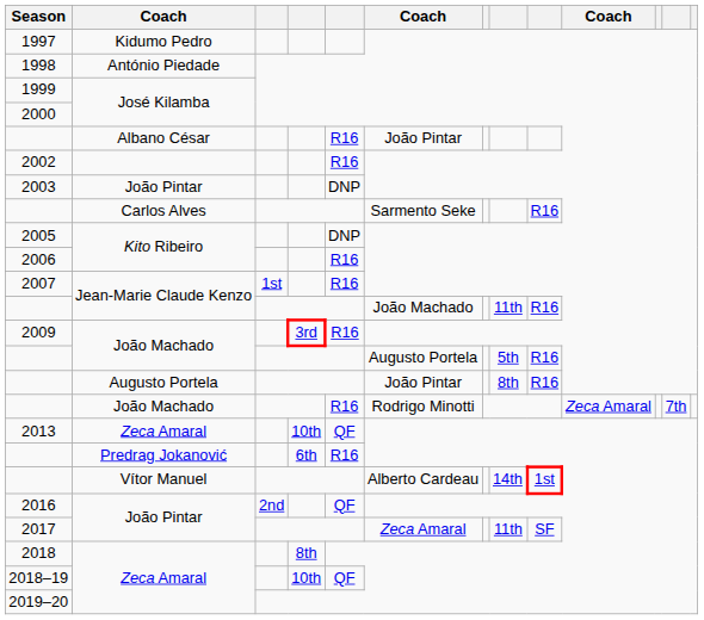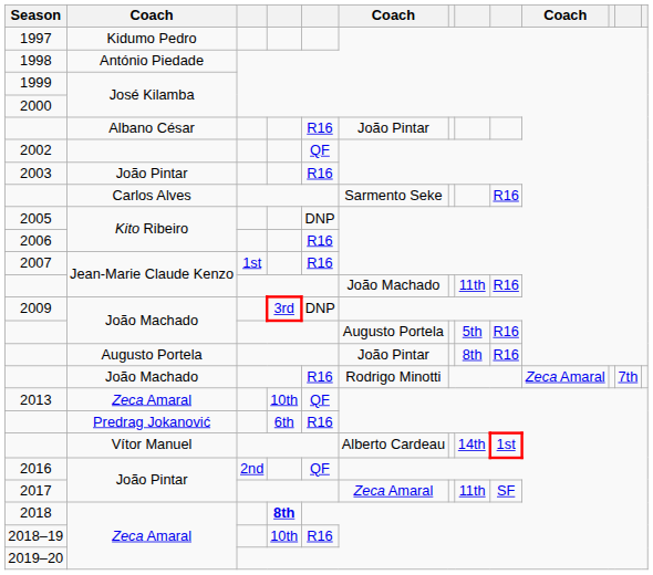 <table class="wikitable" style="text-align:center;">
 <tr>
 <th>Season</th>
 <th>Coach</th>
 <th></th>
 <th></th>
 <th></th>
 <th>Coach</th>
 <th></th>
 <th></th>
 <th></th>
 <th>Coach</th>
 <th></th>
 <th></th>
 <th></th>
 </tr>
 <tr>
 <td>1997</td>
 <td> Kidumo Pedro</td>
 <td></td>
 <td></td>
 <td></td>
 </tr>
 <tr>
 <td>1998</td>
 <td> António Piedade</td>
 </tr>
 <tr>
 <td>1999</td>
 <td rowspan=2> José Kilamba</td>
 </tr>
 <tr>
 <td>2000</td>
 </tr>
 <tr>
 <td></td>
 <td> Albano César</td>
 <td></td>
 <td></td>
 <td><a href='#'>R16</a></td>
 <td> João Pintar</td>
 <td></td>
 <td></td>
 <td></td>
 </tr>
 <tr>
 <td>2002</td>
 <td></td>
 <td></td>
 <td></td>
-<td><a href='#'>R16</a></td>
+<td><a href='#'>QF</a></td>
 </tr>
 <tr>
 <td>2003</td>
 <td> João Pintar</td>
 <td></td>
 <td></td>
-<td>DNP</td>
+<td><a href='#'>R16</a></td>
 </tr>
 <tr>
 <td></td>
 <td> Carlos Alves</td>
 <td colspan=3></td>
 <td> Sarmento Seke</td>
 <td></td>
 <td></td>
 <td><a href='#'>R16</a></td>
 </tr>
 <tr>
 <td>2005</td>
 <td rowspan=2> <em>Kito</em> Ribeiro</td>
 <td></td>
 <td></td>
 <td>DNP</td>
 </tr>
 <tr>
 <td>2006</td>
 <td></td>
 <td></td>
 <td><a href='#'>R16</a></td>
 </tr>
 <tr>
 <td>2007</td>
 <td rowspan=2> Jean-Marie Claude Kenzo</td>
 <td><a href='#'>1st</a></td>
 <td></td>
 <td><a href='#'>R16</a></td>
 </tr>
 <tr>
 <td></td>
 <td colspan=3></td>
 <td> João Machado</td>
 <td></td>
 <td><a href='#'>11th</a></td>
 <td><a href='#'>R16</a></td>
 </tr>
 <tr>
 <td>2009</td>
 <td rowspan=2> João Machado</td>
 <td></td>
 <td style="border:3px solid red"><a href='#'>3rd</a></td>
-<td><a href='#'>R16</a></td>
+<td>DNP</td>
 </tr>
 <tr>
 <td></td>
 <td colspan=3></td>
 <td> Augusto Portela</td>
 <td></td>
 <td><a href='#'>5th</a></td>
 <td><a href='#'>R16</a></td>
 </tr>
 <tr>
 <td></td>
 <td> Augusto Portela</td>
 <td colspan=3></td>
 <td> João Pintar</td>
 <td></td>
 <td><a href='#'>8th</a></td>
 <td><a href='#'>R16</a></td>
 </tr>
 <tr>
 <td></td>
 <td> João Machado</td>
 <td colspan=2></td>
 <td><a href='#'>R16</a></td>
 <td> Rodrigo Minotti</td>
 <td colspan=3></td>
 <td> <a href='#'><em>Zeca</em> Amaral</a></td>
 <td></td>
 <td><a href='#'>7th</a></td>
 <td></td>
 </tr>
 <tr>
 <td>2013</td>
 <td> <a href='#'><em>Zeca</em> Amaral</a></td>
 <td></td>
 <td><a href='#'>10th</a></td>
 <td><a href='#'>QF</a></td>
 </tr>
 <tr>
 <td></td>
 <td> <a href='#'>Predrag Jokanović</a></td>
 <td></td>
 <td><a href='#'>6th</a></td>
 <td><a href='#'>R16</a></td>
 </tr>
 <tr>
 <td></td>
 <td> Vítor Manuel</td>
 <td colspan=3></td>
 <td> Alberto Cardeau</td>
 <td></td>
 <td><a href='#'>14th</a></td>
 <td style="border:3px solid red"><a href='#'>1st</a></td>
 </tr>
 <tr>
 <td>2016</td>
 <td rowspan=2> João Pintar</td>
 <td><a href='#'>2nd</a></td>
 <td></td>
 <td><a href='#'>QF</a></td>
 </tr>
 <tr>
 <td>2017</td>
 <td colspan=3></td>
 <td> <a href='#'><em>Zeca</em> Amaral</a></td>
 <td></td>
 <td><a href='#'>11th</a></td>
 <td><a href='#'>SF</a></td>
 </tr>
 <tr>
 <td>2018</td>
 <td rowspan=3> <a href='#'><em>Zeca</em> Amaral</a></td>
 <td></td>
-<td><a href='#'>8th</a></td>
+<td><strong><a href='#'>8th</a></strong></td>
 </tr>
 <tr>
 <td>2018–19</td>
 <td></td>
 <td><a href='#'>10th</a></td>
-<td><a href='#'>QF</a></td>
+<td><a href='#'>R16</a></td>
 </tr>
 <tr>
 <td>2019–20</td>
 </tr>
 </table>
